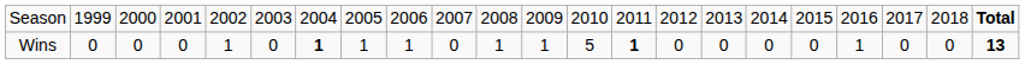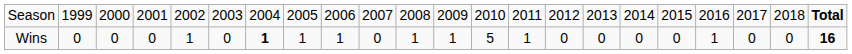 <table class="wikitable" style=font-size:97%>
 <tr>
 <td>Season</td>
 <td>1999</td>
 <td>2000</td>
 <td>2001</td>
 <td>2002</td>
 <td>2003</td>
 <td>2004</td>
 <td>2005</td>
 <td>2006</td>
 <td>2007</td>
 <td>2008</td>
 <td>2009</td>
 <td>2010</td>
 <td>2011</td>
 <td>2012</td>
 <td>2013</td>
 <td>2014</td>
 <td>2015</td>
 <td>2016</td>
 <td>2017</td>
 <td>2018</td>
 <td><strong>Total</strong></td>
 </tr>
 <tr align=center>
 <td>Wins</td>
 <td>0</td>
 <td>0</td>
 <td>0</td>
 <td>1</td>
 <td>0</td>
 <td><strong>1</strong></td>
 <td>1</td>
 <td>1</td>
 <td>0</td>
 <td>1</td>
 <td>1</td>
 <td>5</td>
-<td><strong>1</strong></td>
+<td>1</td>
 <td>0</td>
 <td>0</td>
 <td>0</td>
 <td>0</td>
 <td>1</td>
 <td>0</td>
 <td>0</td>
-<td><strong>13</strong></td>
+<td><strong>16</strong></td>
 </tr>
 </table>
